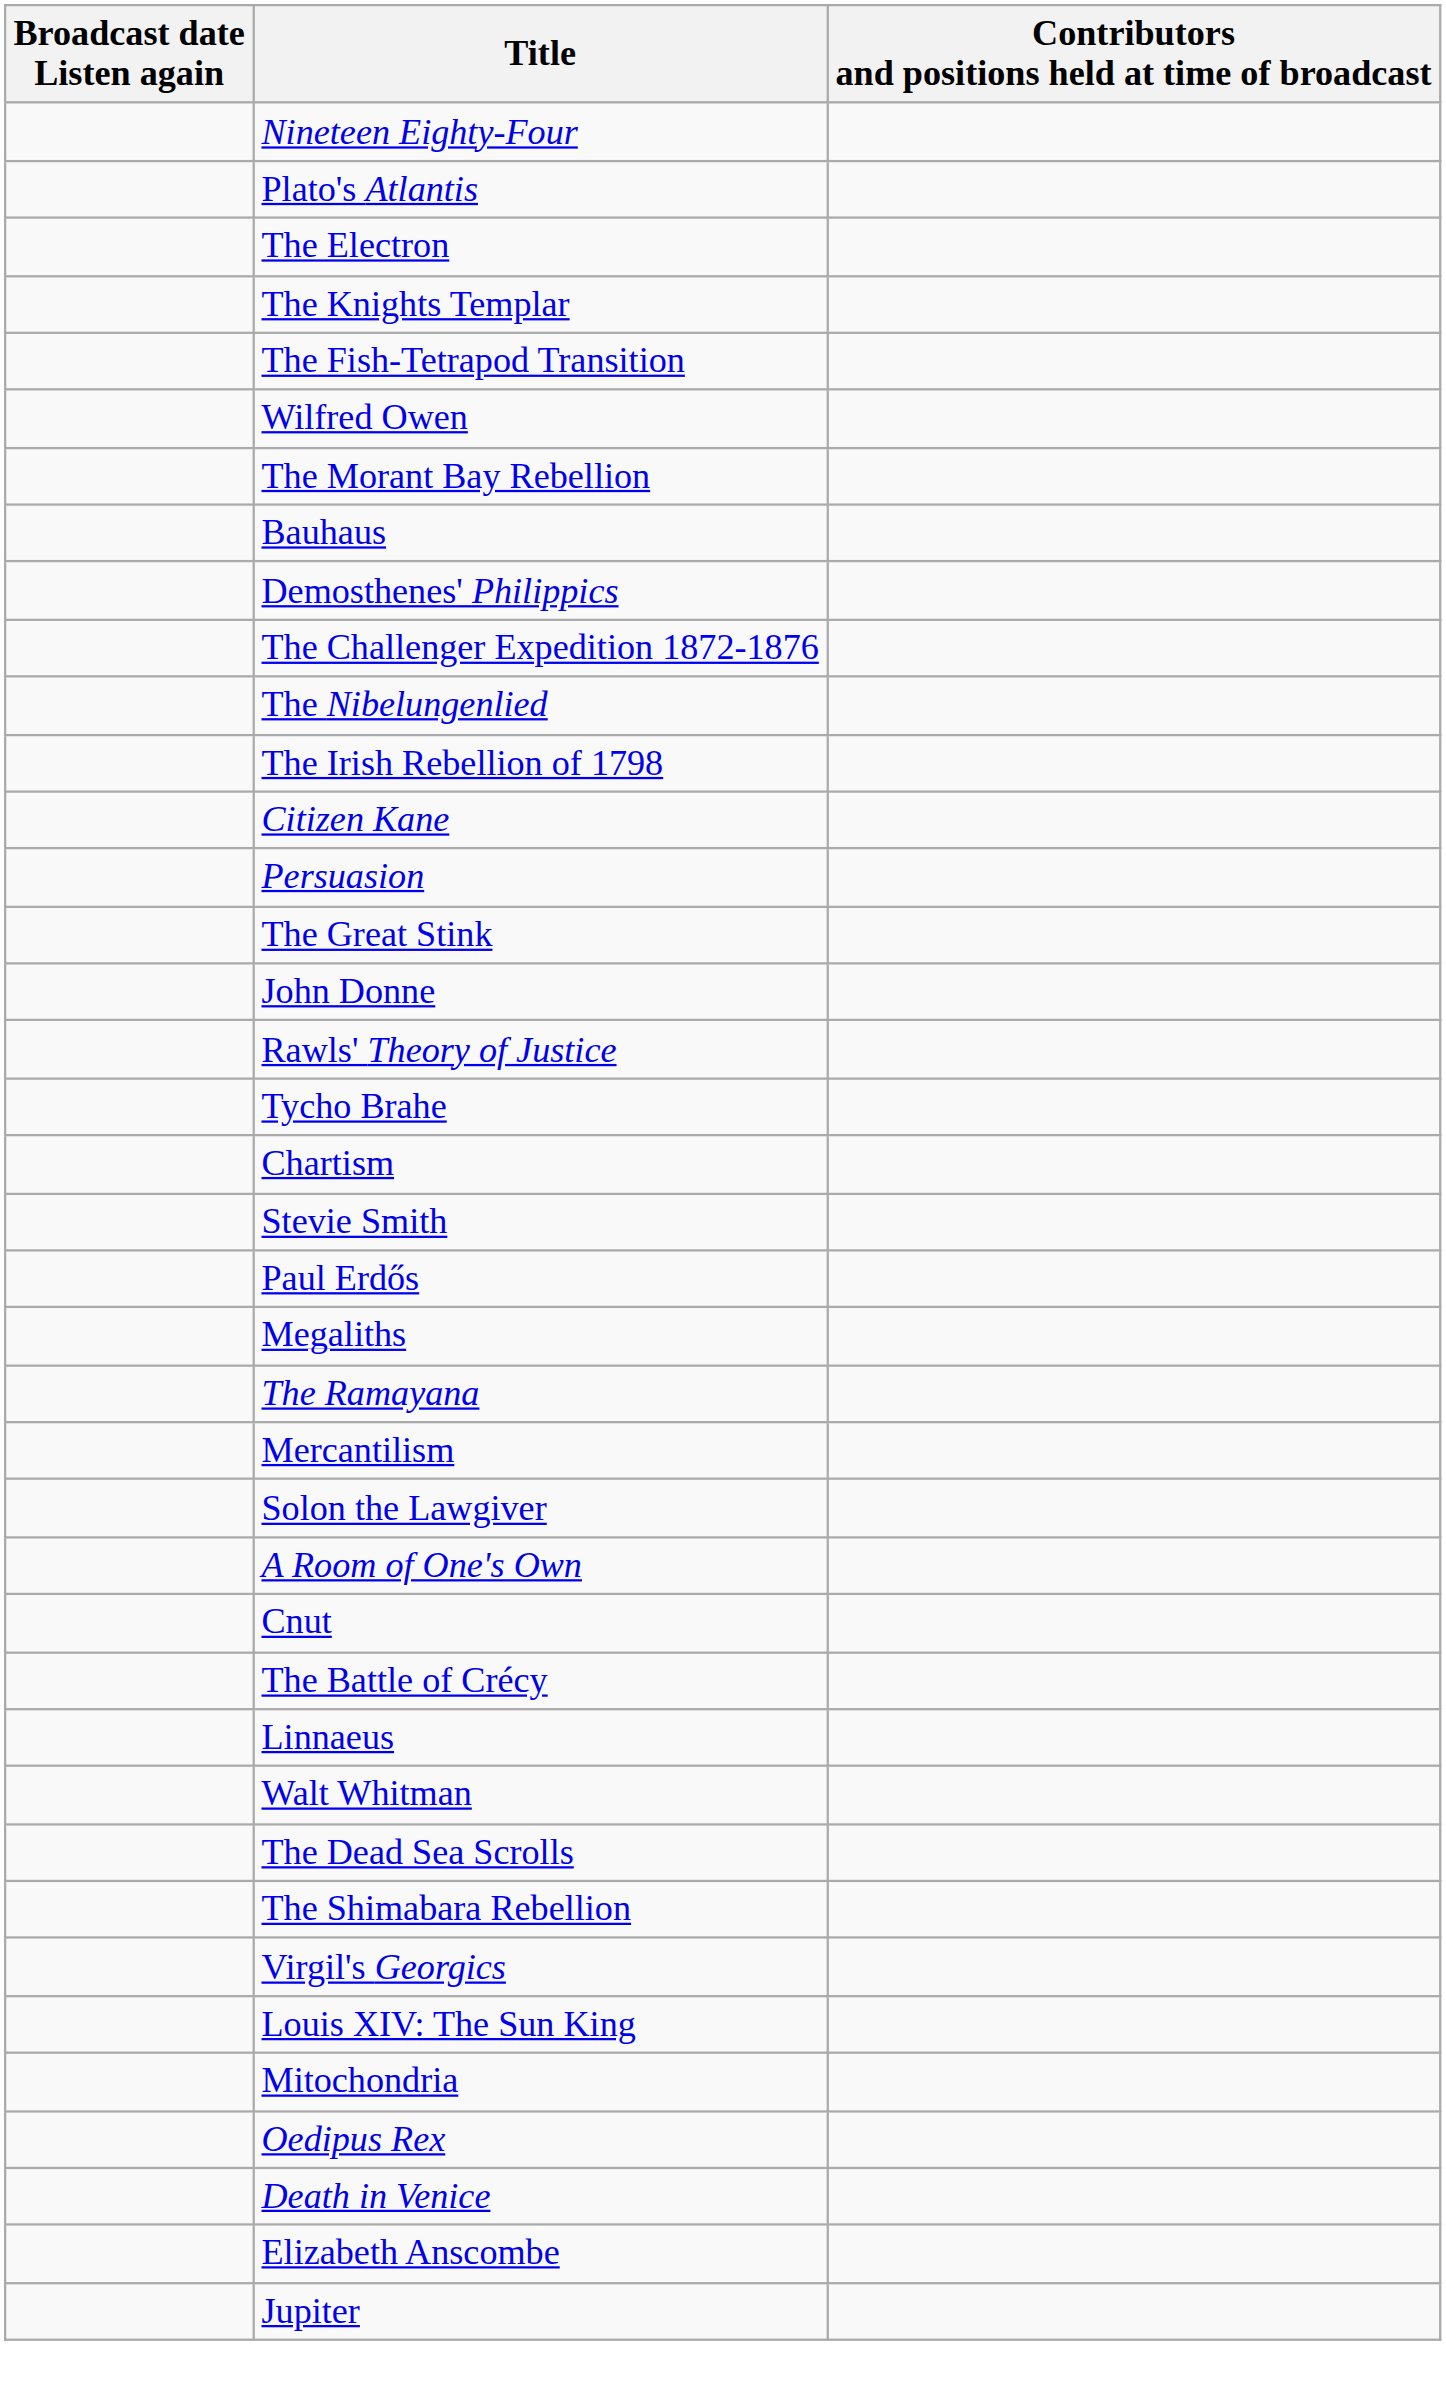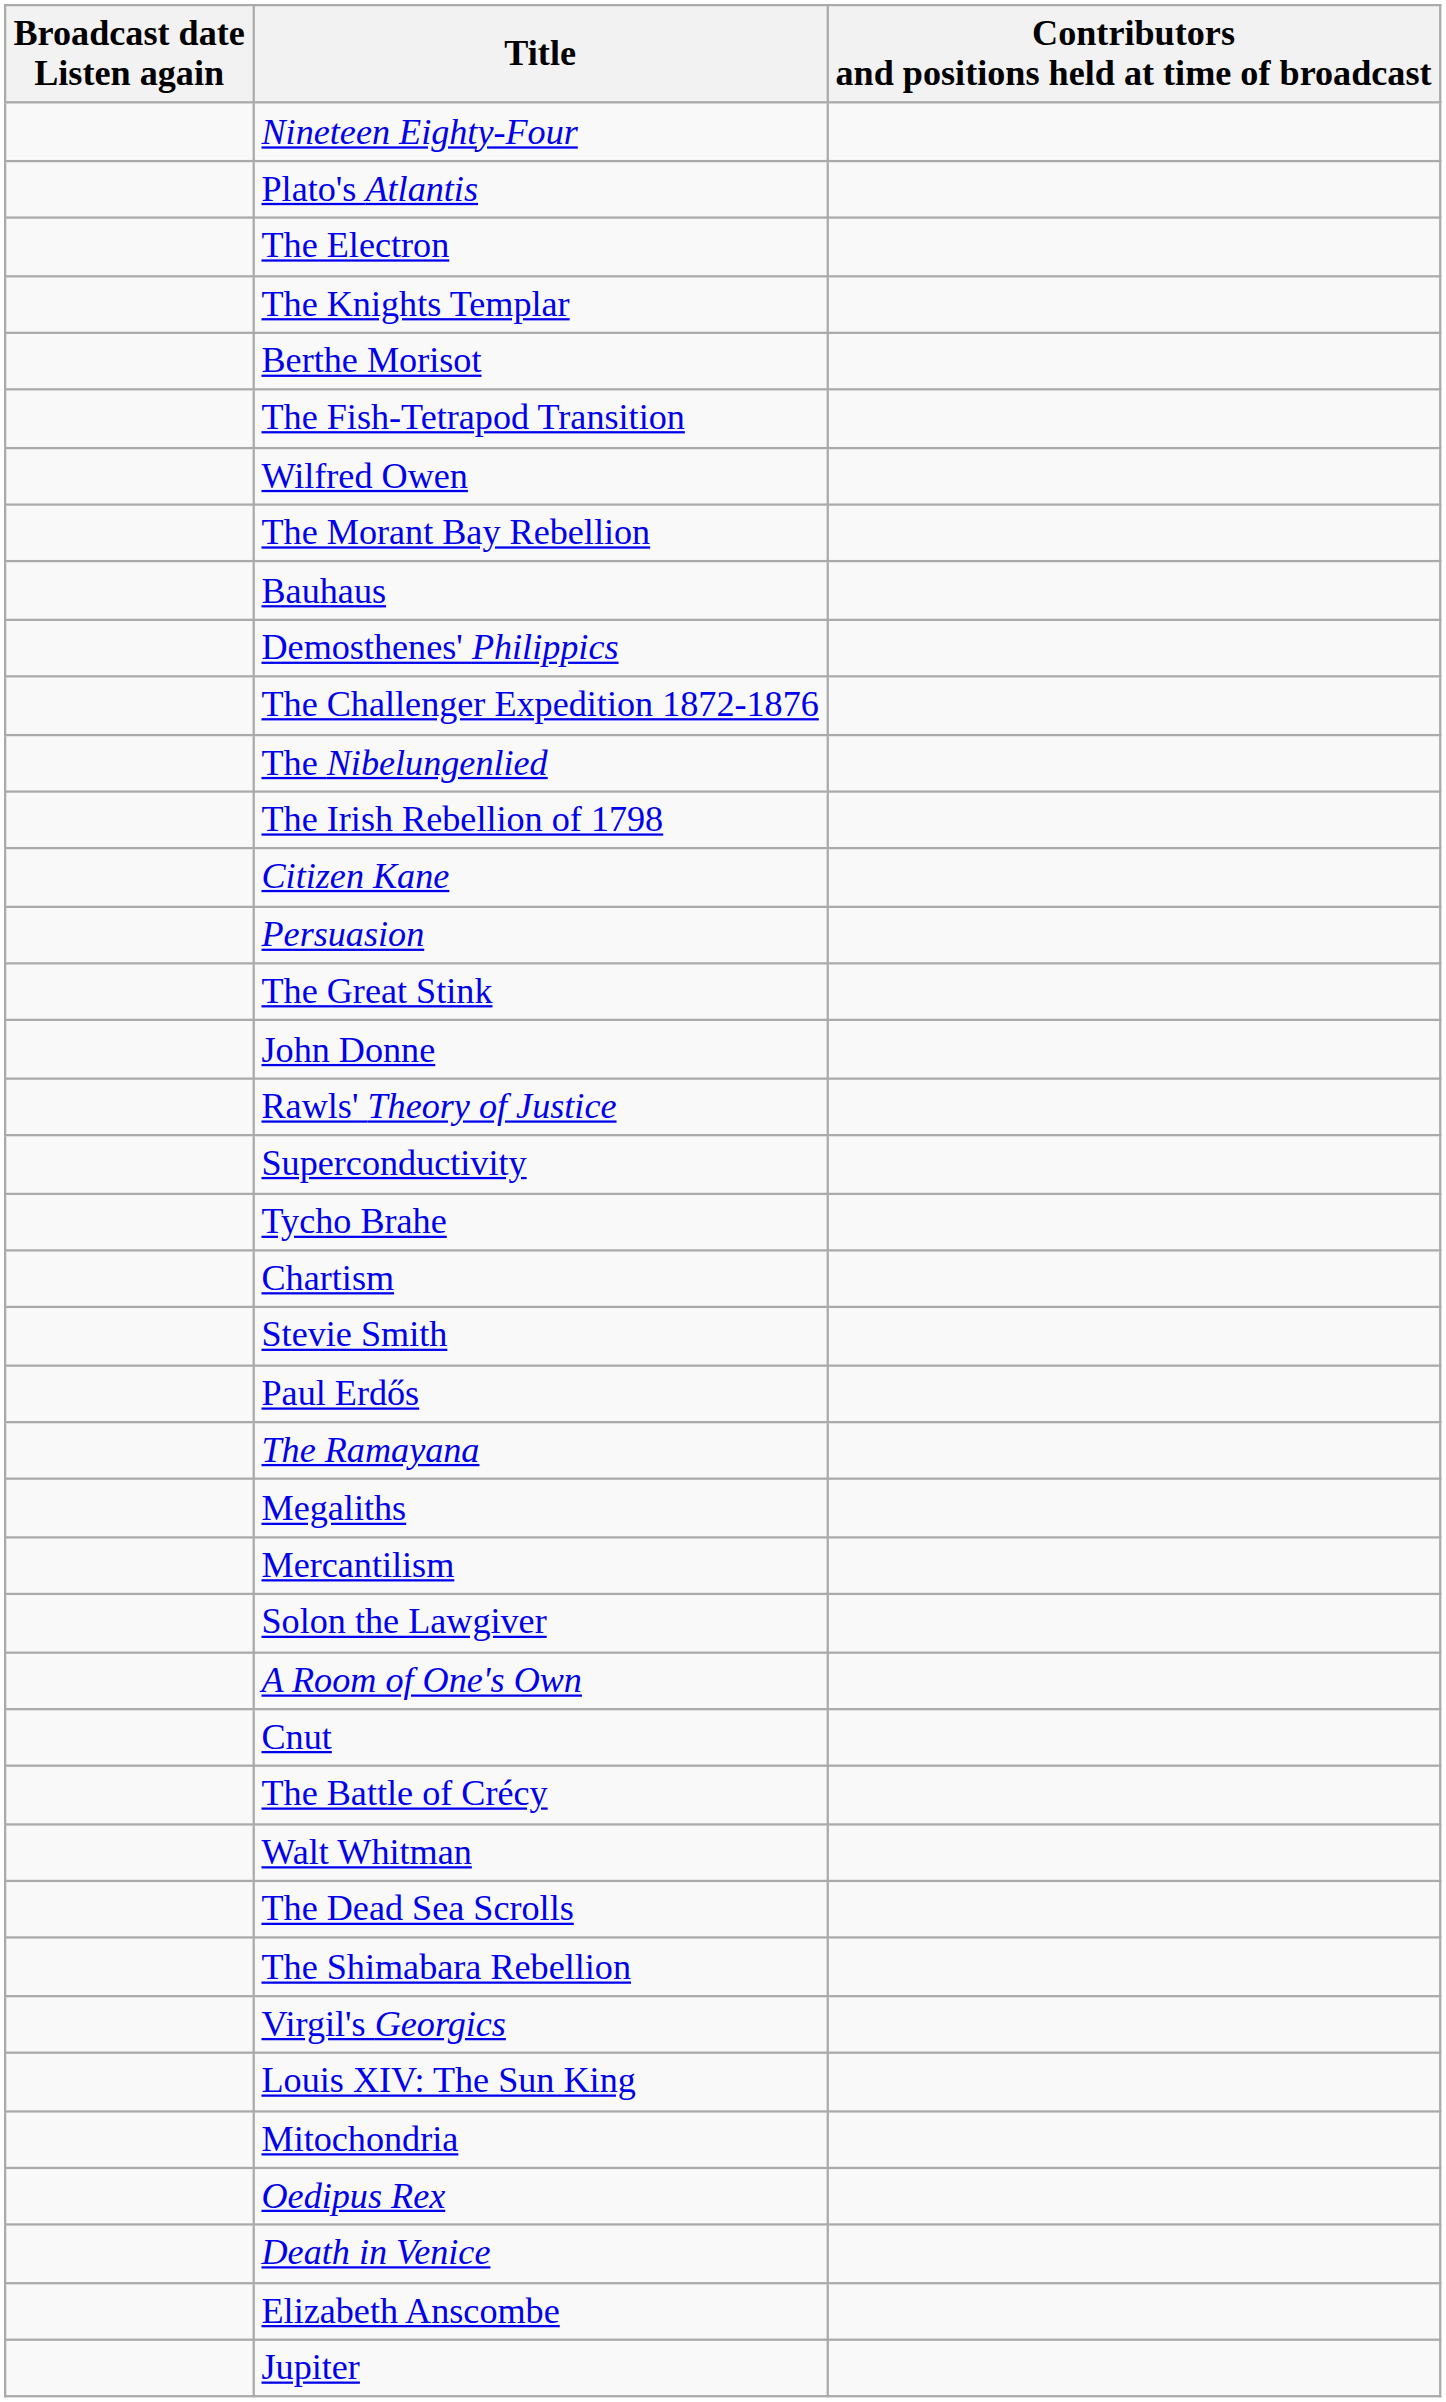 <table class="wikitable">
 <tr>
 <th>Broadcast date <br> Listen again</th>
 <th>Title</th>
 <th>Contributors <br> and positions held at time of broadcast</th>
 </tr>
 <tr>
 <td></td>
 <td><em><a href='#'>Nineteen Eighty-Four</a></em></td>
 <td></td>
 </tr>
 <tr>
 <td></td>
 <td><a href='#'>Plato's <em>Atlantis</em></a></td>
 <td></td>
 </tr>
 <tr>
 <td></td>
 <td><a href='#'>The Electron</a></td>
 <td></td>
 </tr>
 <tr>
 <td></td>
 <td><a href='#'>The Knights Templar</a></td>
+<td></td>
+</tr>
+<tr>
+<td></td>
+<td><a href='#'>Berthe Morisot</a></td>
 <td></td>
 </tr>
 <tr>
 <td></td>
 <td><a href='#'>The Fish-Tetrapod Transition</a></td>
 <td></td>
 </tr>
 <tr>
 <td></td>
 <td><a href='#'>Wilfred Owen</a></td>
 <td></td>
 </tr>
 <tr>
 <td></td>
 <td><a href='#'>The Morant Bay Rebellion</a></td>
 <td></td>
 </tr>
 <tr>
 <td></td>
 <td><a href='#'>Bauhaus</a></td>
 <td></td>
 </tr>
 <tr>
 <td></td>
 <td><a href='#'>Demosthenes' <em>Philippics</em></a></td>
 <td></td>
 </tr>
 <tr>
 <td></td>
 <td><a href='#'>The Challenger Expedition 1872-1876</a></td>
 <td></td>
 </tr>
 <tr>
 <td></td>
 <td><a href='#'>The <em>Nibelungenlied</em></a></td>
 <td></td>
 </tr>
 <tr>
 <td></td>
 <td><a href='#'>The Irish Rebellion of 1798</a></td>
 <td></td>
 </tr>
 <tr>
 <td></td>
 <td><em><a href='#'>Citizen Kane</a></em></td>
 <td></td>
 </tr>
 <tr>
 <td></td>
 <td><em><a href='#'>Persuasion</a></em></td>
 <td></td>
 </tr>
 <tr>
 <td></td>
 <td><a href='#'>The Great Stink</a></td>
 <td></td>
 </tr>
 <tr>
 <td></td>
 <td><a href='#'>John Donne</a></td>
 <td></td>
 </tr>
 <tr>
 <td></td>
 <td><a href='#'>Rawls' <em>Theory of Justice</em></a></td>
 <td></td>
 </tr>
 <tr>
 <td></td>
+<td><a href='#'>Superconductivity</a></td>
+<td></td>
+</tr>
+<tr>
+<td></td>
 <td><a href='#'>Tycho Brahe</a></td>
 <td></td>
 </tr>
 <tr>
 <td></td>
 <td><a href='#'>Chartism</a></td>
 <td></td>
 </tr>
 <tr>
 <td></td>
 <td><a href='#'>Stevie Smith</a></td>
 <td></td>
 </tr>
 <tr>
 <td></td>
 <td><a href='#'>Paul Erdős</a></td>
 <td></td>
 </tr>
 <tr>
 <td></td>
-<td><a href='#'>Megaliths</a></td>
+<td><em><a href='#'>The Ramayana</a></em></td>
 <td></td>
 </tr>
 <tr>
 <td></td>
-<td><em><a href='#'>The Ramayana</a></em></td>
+<td><a href='#'>Megaliths</a></td>
 <td></td>
 </tr>
 <tr>
 <td></td>
 <td><a href='#'>Mercantilism</a></td>
 <td></td>
 </tr>
 <tr>
 <td></td>
 <td><a href='#'>Solon the Lawgiver</a></td>
 <td></td>
 </tr>
 <tr>
 <td></td>
 <td><em><a href='#'>A Room of One's Own</a></em></td>
 <td></td>
 </tr>
 <tr>
 <td></td>
 <td><a href='#'>Cnut</a></td>
 <td></td>
 </tr>
 <tr>
 <td></td>
 <td><a href='#'>The Battle of Crécy</a></td>
-<td></td>
-</tr>
-<tr>
-<td></td>
-<td><a href='#'>Linnaeus</a></td>
 <td></td>
 </tr>
 <tr>
 <td></td>
 <td><a href='#'>Walt Whitman</a></td>
 <td></td>
 </tr>
 <tr>
 <td></td>
 <td><a href='#'>The Dead Sea Scrolls</a></td>
 <td></td>
 </tr>
 <tr>
 <td></td>
 <td><a href='#'>The Shimabara Rebellion</a></td>
 <td></td>
 </tr>
 <tr>
 <td></td>
 <td><a href='#'>Virgil's <em>Georgics</em></a></td>
 <td></td>
 </tr>
 <tr>
 <td></td>
 <td><a href='#'>Louis XIV: The Sun King</a></td>
 <td></td>
 </tr>
 <tr>
 <td></td>
 <td><a href='#'>Mitochondria</a></td>
 <td></td>
 </tr>
 <tr>
 <td></td>
 <td><em><a href='#'>Oedipus Rex</a></em></td>
 <td></td>
 </tr>
 <tr>
 <td></td>
 <td><em><a href='#'>Death in Venice</a></em></td>
 <td></td>
 </tr>
 <tr>
 <td></td>
 <td><a href='#'>Elizabeth Anscombe</a></td>
 <td></td>
 </tr>
 <tr>
 <td></td>
 <td><a href='#'>Jupiter</a></td>
 <td></td>
 </tr>
 </table>
